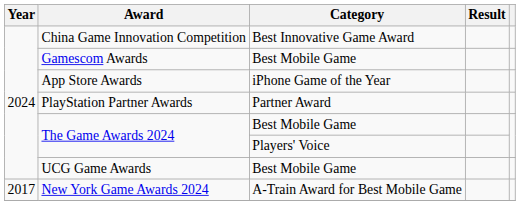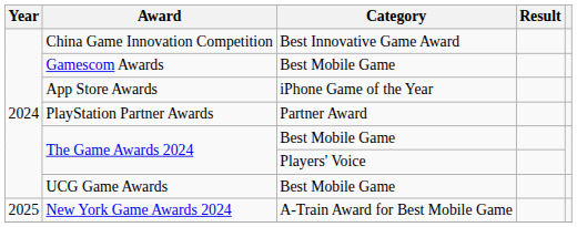 <table class="wikitable sortable">
 <tr>
 <th>Year</th>
 <th>Award</th>
 <th>Category</th>
 <th>Result</th>
 <th></th>
 </tr>
 <tr>
 <td rowspan="7" style="text-align:center;">2024</td>
 <td>China Game Innovation Competition</td>
 <td>Best Innovative Game Award</td>
 <td></td>
 <td></td>
 </tr>
 <tr>
 <td><a href='#'>Gamescom</a> Awards</td>
 <td>Best Mobile Game</td>
 <td></td>
 <td></td>
 </tr>
 <tr>
 <td>App Store Awards</td>
 <td>iPhone Game of the Year</td>
 <td></td>
 <td></td>
 </tr>
 <tr>
 <td>PlayStation Partner Awards</td>
 <td>Partner Award</td>
 <td></td>
 <td></td>
 </tr>
 <tr>
 <td rowspan="2"><a href='#'>The Game Awards 2024</a></td>
 <td>Best Mobile Game</td>
 <td></td>
 <td rowspan="2"></td>
 </tr>
 <tr>
 <td>Players' Voice</td>
 <td></td>
 </tr>
 <tr>
 <td rowspan="1">UCG Game Awards</td>
 <td>Best Mobile Game</td>
 <td></td>
 <td></td>
 </tr>
 <tr>
-<td style="text-align:center;">2017</td>
+<td style="text-align:center;">2025</td>
 <td><a href='#'>New York Game Awards 2024</a></td>
 <td>A-Train Award for Best Mobile Game</td>
 <td></td>
 <td></td>
 </tr>
 <tr>
 </tr>
 </table>
